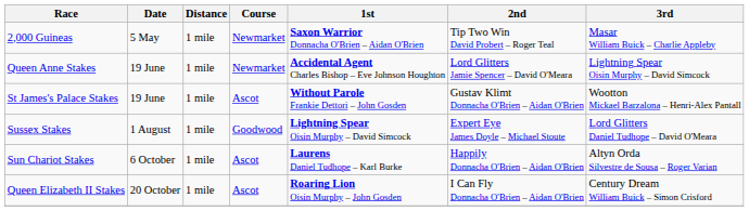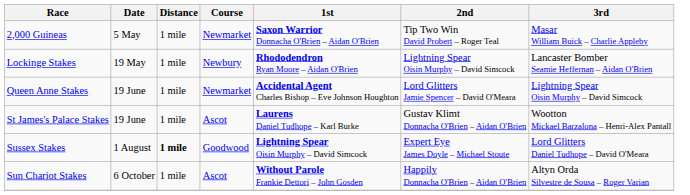 <table class="wikitable sortable">
 <tr>
 <th>Race</th>
 <th>Date</th>
 <th>Distance</th>
 <th>Course</th>
 <th>1st</th>
 <th>2nd</th>
 <th>3rd</th>
 </tr>
 <tr>
 <td><a href='#'>2,000 Guineas</a></td>
 <td>5 May</td>
 <td>1 mile</td>
 <td><a href='#'>Newmarket</a></td>
 <td><strong><a href='#'>Saxon Warrior</a></strong><br><small><a href='#'>Donnacha O'Brien</a> – <a href='#'>Aidan O'Brien</a></small></td>
 <td>Tip Two Win<br><small><a href='#'>David Probert</a> – Roger Teal</small></td>
 <td><a href='#'>Masar</a><br><small><a href='#'>William Buick</a> – <a href='#'>Charlie Appleby</a></small></td>
 </tr>
 <tr>
+<td><a href='#'>Lockinge Stakes</a></td>
+<td>19 May</td>
+<td>1 mile</td>
+<td><a href='#'>Newbury</a></td>
+<td><strong><a href='#'>Rhododendron</a></strong><br><small><a href='#'>Ryan Moore</a> – <a href='#'>Aidan O'Brien</a></small></td>
+<td><a href='#'>Lightning Spear</a><br><small><a href='#'>Oisin Murphy</a> – David Simcock</small></td>
+<td>Lancaster Bomber<br><small><a href='#'>Seamie Heffernan</a> – <a href='#'>Aidan O'Brien</a></small></td>
+</tr>
+<tr>
 <td><a href='#'>Queen Anne Stakes</a></td>
 <td>19 June</td>
 <td>1 mile</td>
 <td><a href='#'>Newmarket</a></td>
 <td><strong><a href='#'>Accidental Agent</a></strong><br><small>Charles Bishop – Eve Johnson Houghton</small></td>
 <td><a href='#'>Lord Glitters</a><br><small><a href='#'>Jamie Spencer</a> – David O'Meara</small></td>
 <td><a href='#'>Lightning Spear</a><br><small><a href='#'>Oisin Murphy</a> – David Simcock</small></td>
 </tr>
 <tr>
 <td><a href='#'>St James's Palace Stakes</a></td>
 <td>19 June</td>
 <td>1 mile</td>
 <td><a href='#'>Ascot</a></td>
-<td><strong><a href='#'>Without Parole</a></strong><br><small><a href='#'>Frankie Dettori</a> – <a href='#'>John Gosden</a></small></td>
+<td><strong><a href='#'>Laurens</a></strong><br><small><a href='#'>Daniel Tudhope</a> – Karl Burke</small></td>
 <td>Gustav Klimt<br><small><a href='#'>Donnacha O'Brien</a> – <a href='#'>Aidan O'Brien</a></small></td>
 <td>Wootton<br><small><a href='#'>Mickael Barzalona</a> – Henri-Alex Pantall</small></td>
 </tr>
 <tr>
 <td><a href='#'>Sussex Stakes</a></td>
 <td>1 August</td>
-<td>1 mile</td>
+<td><strong>1 mile</strong></td>
 <td><a href='#'>Goodwood</a></td>
 <td><strong><a href='#'>Lightning Spear</a></strong><br><small><a href='#'>Oisin Murphy</a> – David Simcock</small></td>
 <td><a href='#'>Expert Eye</a><br><small><a href='#'>James Doyle</a> – <a href='#'>Michael Stoute</a></small></td>
 <td><a href='#'>Lord Glitters</a><br><small><a href='#'>Daniel Tudhope</a> – David O'Meara</small></td>
 </tr>
 <tr>
 <td><a href='#'>Sun Chariot Stakes</a></td>
 <td>6 October</td>
 <td>1 mile</td>
 <td><a href='#'>Ascot</a></td>
-<td><strong><a href='#'>Laurens</a></strong><br><small><a href='#'>Daniel Tudhope</a> – Karl Burke</small></td>
+<td><strong><a href='#'>Without Parole</a></strong><br><small><a href='#'>Frankie Dettori</a> – <a href='#'>John Gosden</a></small></td>
 <td><a href='#'>Happily</a><br><small><a href='#'>Donnacha O'Brien</a> – <a href='#'>Aidan O'Brien</a></small></td>
 <td>Altyn Orda<br><small><a href='#'>Silvestre de Sousa</a> – <a href='#'>Roger Varian</a></small></td>
 </tr>
 <tr>
-<td><a href='#'>Queen Elizabeth II Stakes</a></td>
-<td>20 October</td>
-<td>1 mile</td>
-<td><a href='#'>Ascot</a></td>
-<td><strong><a href='#'>Roaring Lion</a></strong><br><small><a href='#'>Oisin Murphy</a> – <a href='#'>John Gosden</a></small></td>
-<td>I Can Fly<br><small><a href='#'>Donnacha O'Brien</a> – <a href='#'>Aidan O'Brien</a></small></td>
-<td>Century Dream<br><small><a href='#'>William Buick</a> – Simon Crisford</small></td>
-</tr>
-<tr>
 </tr>
 </table>
